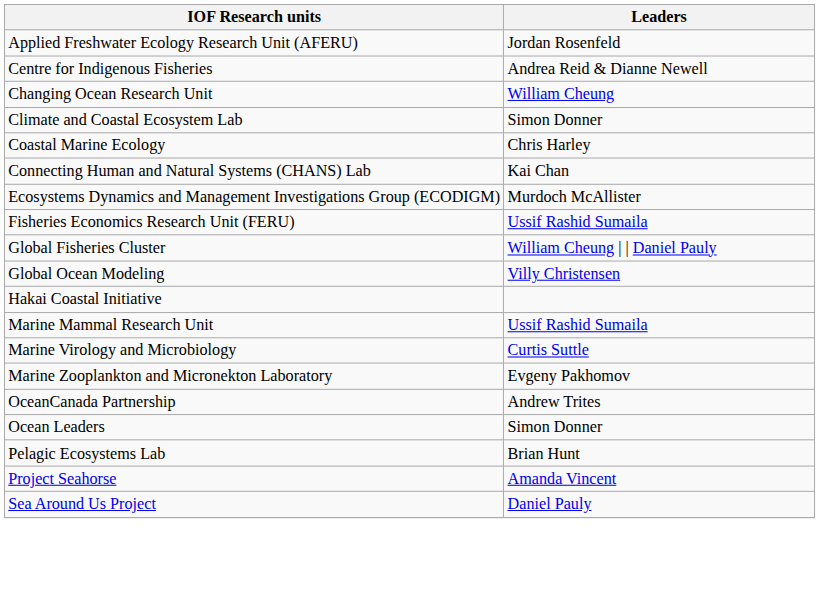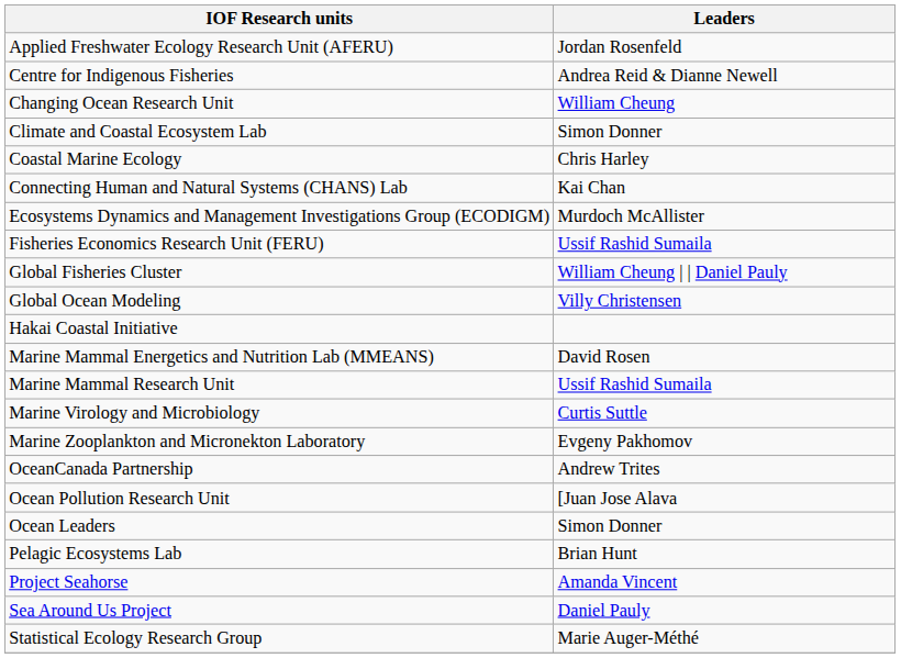 <table class="wikitable">
 <tr>
 <th>IOF Research units</th>
 <th width=300px>Leaders</th>
 </tr>
 <tr>
 <td>Applied Freshwater Ecology Research Unit (AFERU) </td>
 <td>Jordan Rosenfeld</td>
 </tr>
 <tr>
 <td>Centre for Indigenous Fisheries</td>
 <td>Andrea Reid & Dianne Newell</td>
 </tr>
 <tr>
 <td>Changing Ocean Research Unit </td>
 <td><a href='#'>William Cheung</a></td>
 </tr>
 <tr>
 <td>Climate and Coastal Ecosystem Lab </td>
 <td>Simon Donner </td>
 </tr>
 <tr>
 <td>Coastal Marine Ecology </td>
 <td>Chris Harley </td>
 </tr>
 <tr>
 <td>Connecting Human and Natural Systems (CHANS) Lab </td>
 <td>Kai Chan </td>
 </tr>
 <tr>
 <td>Ecosystems Dynamics and Management Investigations Group (ECODIGM)</td>
 <td>Murdoch McAllister </td>
 </tr>
 <tr>
 <td>Fisheries Economics Research Unit (FERU) </td>
 <td><a href='#'>Ussif Rashid Sumaila</a></td>
 </tr>
 <tr>
 <td>Global Fisheries Cluster </td>
 <td><a href='#'>William Cheung</a>  | | <a href='#'>Daniel Pauly</a></td>
 </tr>
 <tr>
 <td>Global Ocean Modeling </td>
 <td><a href='#'>Villy Christensen</a></td>
 </tr>
 <tr>
 <td>Hakai Coastal Initiative </td>
 </tr>
 <tr>
+<td>Marine Mammal Energetics and Nutrition Lab (MMEANS) </td>
+<td>David Rosen </td>
+</tr>
+<tr>
 <td>Marine Mammal Research Unit </td>
 <td><a href='#'>Ussif Rashid Sumaila</a></td>
 </tr>
 <tr>
 <td>Marine Virology and Microbiology </td>
 <td><a href='#'>Curtis Suttle</a></td>
 </tr>
 <tr>
 <td>Marine Zooplankton and Micronekton Laboratory </td>
 <td>Evgeny Pakhomov </td>
 </tr>
 <tr>
 <td>OceanCanada Partnership</td>
 <td>Andrew Trites </td>
+</tr>
+<tr>
+<td>Ocean Pollution Research Unit </td>
+<td>[Juan Jose Alava </td>
 </tr>
 <tr>
 <td>Ocean Leaders </td>
 <td>Simon Donner </td>
 </tr>
 <tr>
 <td>Pelagic Ecosystems Lab </td>
 <td>Brian Hunt </td>
 </tr>
 <tr>
 <td><a href='#'>Project Seahorse</a></td>
 <td><a href='#'>Amanda Vincent</a></td>
 </tr>
 <tr>
 <td><a href='#'>Sea Around Us Project</a></td>
 <td><a href='#'>Daniel Pauly</a></td>
 </tr>
 <tr>
+<td>Statistical Ecology Research Group </td>
+<td>Marie Auger-Méthé </td>
+</tr>
+<tr>
 </tr>
 </table>
